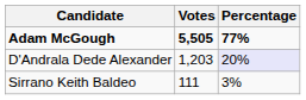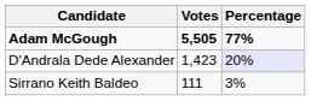 <table class="wikitable">
 <tr>
 <th>Candidate</th>
 <th>Votes</th>
 <th>Percentage</th>
 </tr>
 <tr>
 <td><strong>Adam McGough</strong></td>
 <td><strong>5,505</strong></td>
 <td><strong>77%</strong></td>
 </tr>
 <tr>
 <td>D'Andrala Dede Alexander</td>
-<td>1,203</td>
+<td>1,423</td>
 <td style="background: lavender;">20%</td>
 </tr>
 <tr>
 <td>Sirrano Keith Baldeo</td>
 <td>111</td>
 <td>3%</td>
 </tr>
 </table>
